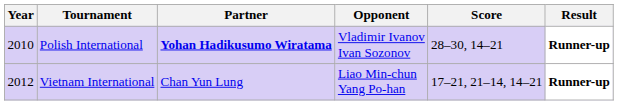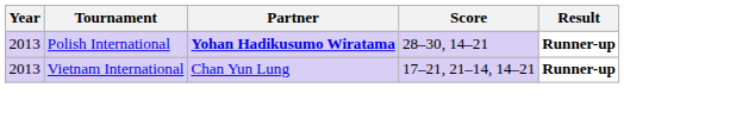 <table class="sortable wikitable" style="font-size: 90%;">
 <tr>
 <th>Year</th>
 <th>Tournament</th>
 <th>Partner</th>
-<th>Opponent</th>
 <th>Score</th>
 <th>Result</th>
 </tr>
 <tr style="background:#D8CEF6">
-<td align="center">2010</td>
+<td align="center">2013</td>
 <td align="left"><a href='#'>Polish International</a></td>
 <td align="left"><strong> <a href='#'>Yohan Hadikusumo Wiratama</a></strong></td>
-<td align="left"> <a href='#'>Vladimir Ivanov</a> <br>  <a href='#'>Ivan Sozonov</a></td>
 <td align="left">28–30, 14–21</td>
 <td style="text-align:left; background:white"> <strong>Runner-up</strong></td>
 </tr>
 <tr style="background:#D8CEF6">
-<td align="center">2012</td>
+<td align="center">2013</td>
 <td align="left"><a href='#'>Vietnam International</a></td>
 <td align="left"> <a href='#'>Chan Yun Lung</a></td>
-<td align="left"> <a href='#'>Liao Min-chun</a> <br>  <a href='#'>Yang Po-han</a></td>
 <td align="left">17–21, 21–14, 14–21</td>
 <td style="text-align:left; background:white"> <strong>Runner-up</strong></td>
 </tr>
 </table>
